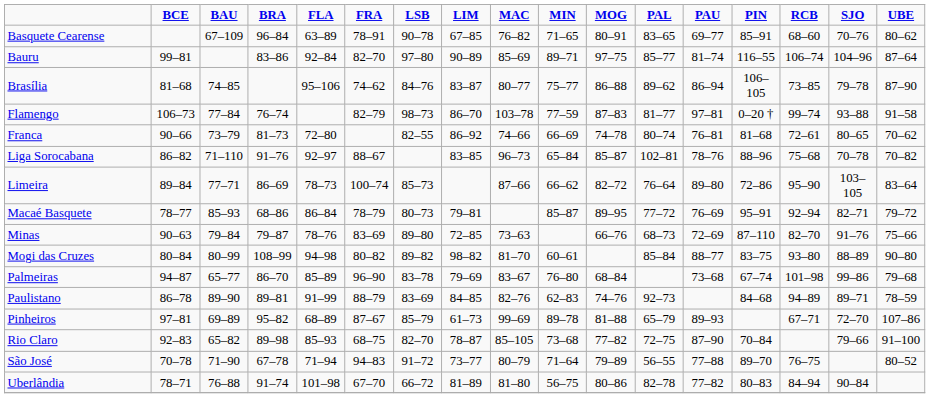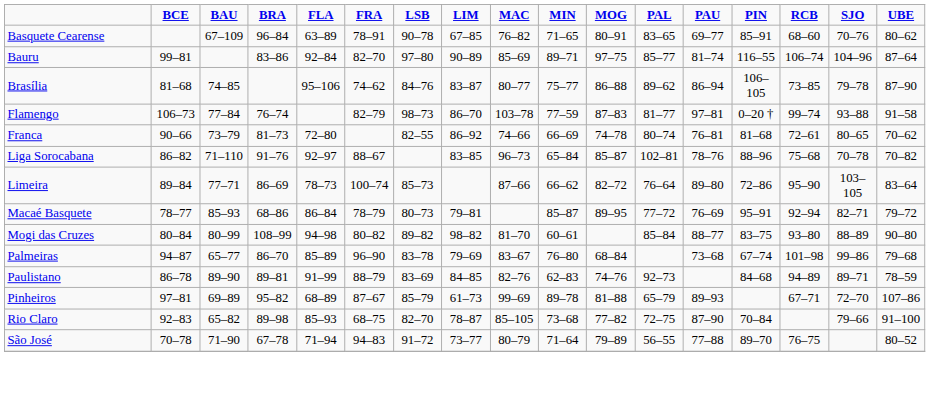 <table style="font-size: 85%; text-align: center" class="wikitable">
 <tr>
 <td width=150></td>
 <td align="center" width=45><strong><a href='#'>BCE</a></strong></td>
 <td width=45><strong><a href='#'>BAU</a></strong></td>
 <td width=45><strong><a href='#'>BRA</a></strong></td>
 <td width=45><strong><a href='#'>FLA</a></strong></td>
 <td width=45><strong><a href='#'>FRA</a></strong></td>
 <td width=45><strong><a href='#'>LSB</a></strong></td>
 <td width=45><strong><a href='#'>LIM</a></strong></td>
 <td width=45><strong><a href='#'>MAC</a></strong></td>
 <td width=45><strong><a href='#'>MIN</a></strong></td>
 <td width=45><strong><a href='#'>MOG</a></strong></td>
 <td width=45><strong><a href='#'>PAL</a></strong></td>
 <td width=45><strong><a href='#'>PAU</a></strong></td>
 <td width=45><strong><a href='#'>PIN</a></strong></td>
 <td width=45><strong><a href='#'>RCB</a></strong></td>
 <td width=45><strong><a href='#'>SJO</a></strong></td>
 <td width=45><strong><a href='#'>UBE</a></strong></td>
 </tr>
 <tr>
 <td align=left><a href='#'>Basquete Cearense</a></td>
 <td></td>
 <td>67–109</td>
 <td>96–84</td>
 <td>63–89</td>
 <td>78–91</td>
 <td>90–78</td>
 <td>67–85</td>
 <td>76–82</td>
 <td>71–65</td>
 <td>80–91</td>
 <td>83–65</td>
 <td>69–77</td>
 <td>85–91</td>
 <td>68–60</td>
 <td>70–76</td>
 <td>80–62</td>
 </tr>
 <tr>
 <td align=left><a href='#'>Bauru</a></td>
 <td>99–81</td>
 <td></td>
 <td>83–86</td>
 <td>92–84</td>
 <td>82–70</td>
 <td>97–80</td>
 <td>90–89</td>
 <td>85–69</td>
 <td>89–71</td>
 <td>97–75</td>
 <td>85–77</td>
 <td>81–74</td>
 <td>116–55</td>
 <td>106–74</td>
 <td>104–96</td>
 <td>87–64</td>
 </tr>
 <tr>
 <td align=left><a href='#'>Brasília</a></td>
 <td>81–68</td>
 <td>74–85</td>
 <td></td>
 <td>95–106</td>
 <td>74–62</td>
 <td>84–76</td>
 <td>83–87</td>
 <td>80–77</td>
 <td>75–77</td>
 <td>86–88</td>
 <td>89–62</td>
 <td>86–94</td>
 <td>106–105</td>
 <td>73–85</td>
 <td>79–78</td>
 <td>87–90</td>
 </tr>
 <tr>
 <td align=left><a href='#'>Flamengo</a></td>
 <td>106–73</td>
 <td>77–84</td>
 <td>76–74</td>
 <td></td>
 <td>82–79</td>
 <td>98–73</td>
 <td>86–70</td>
 <td>103–78</td>
 <td>77–59</td>
 <td>87–83</td>
 <td>81–77</td>
 <td>97–81</td>
 <td>0–20 †</td>
 <td>99–74</td>
 <td>93–88</td>
 <td>91–58</td>
 </tr>
 <tr>
 <td align=left><a href='#'>Franca</a></td>
 <td>90–66</td>
 <td>73–79</td>
 <td>81–73</td>
 <td>72–80</td>
 <td></td>
 <td>82–55</td>
 <td>86–92</td>
 <td>74–66</td>
 <td>66–69</td>
 <td>74–78</td>
 <td>80–74</td>
 <td>76–81</td>
 <td>81–68</td>
 <td>72–61</td>
 <td>80–65</td>
 <td>70–62</td>
 </tr>
 <tr>
 <td align=left><a href='#'>Liga Sorocabana</a></td>
 <td>86–82</td>
 <td>71–110</td>
 <td>91–76</td>
 <td>92–97</td>
 <td>88–67</td>
 <td></td>
 <td>83–85</td>
 <td>96–73</td>
 <td>65–84</td>
 <td>85–87</td>
 <td>102–81</td>
 <td>78–76</td>
 <td>88–96</td>
 <td>75–68</td>
 <td>70–78</td>
 <td>70–82</td>
 </tr>
 <tr>
 <td align=left><a href='#'>Limeira</a></td>
 <td>89–84</td>
 <td>77–71</td>
 <td>86–69</td>
 <td>78–73</td>
 <td>100–74</td>
 <td>85–73</td>
 <td></td>
 <td>87–66</td>
 <td>66–62</td>
 <td>82–72</td>
 <td>76–64</td>
 <td>89–80</td>
 <td>72–86</td>
 <td>95–90</td>
 <td>103–105</td>
 <td>83–64</td>
 </tr>
 <tr>
 <td align=left><a href='#'>Macaé Basquete</a></td>
 <td>78–77</td>
 <td>85–93</td>
 <td>68–86</td>
 <td>86–84</td>
 <td>78–79</td>
 <td>80–73</td>
 <td>79–81</td>
 <td></td>
 <td>85–87</td>
 <td>89–95</td>
 <td>77–72</td>
 <td>76–69</td>
 <td>95–91</td>
 <td>92–94</td>
 <td>82–71</td>
 <td>79–72</td>
 </tr>
 <tr>
-<td align=left><a href='#'>Minas</a></td>
-<td>90–63</td>
-<td>79–84</td>
-<td>79–87</td>
-<td>78–76</td>
-<td>83–69</td>
-<td>89–80</td>
-<td>72–85</td>
-<td>73–63</td>
-<td></td>
-<td>66–76</td>
-<td>68–73</td>
-<td>72–69</td>
-<td>87–110</td>
-<td>82–70</td>
-<td>91–76</td>
-<td>75–66</td>
-</tr>
-<tr>
 <td align=left><a href='#'>Mogi das Cruzes</a></td>
 <td>80–84</td>
 <td>80–99</td>
 <td>108–99</td>
 <td>94–98</td>
 <td>80–82</td>
 <td>89–82</td>
 <td>98–82</td>
 <td>81–70</td>
 <td>60–61</td>
 <td></td>
 <td>85–84</td>
 <td>88–77</td>
 <td>83–75</td>
 <td>93–80</td>
 <td>88–89</td>
 <td>90–80</td>
 </tr>
 <tr>
 <td align=left><a href='#'>Palmeiras</a></td>
 <td>94–87</td>
 <td>65–77</td>
 <td>86–70</td>
 <td>85–89</td>
 <td>96–90</td>
 <td>83–78</td>
 <td>79–69</td>
 <td>83–67</td>
 <td>76–80</td>
 <td>68–84</td>
 <td></td>
 <td>73–68</td>
 <td>67–74</td>
 <td>101–98</td>
 <td>99–86</td>
 <td>79–68</td>
 </tr>
 <tr>
 <td align=left><a href='#'>Paulistano</a></td>
 <td>86–78</td>
 <td>89–90</td>
 <td>89–81</td>
 <td>91–99</td>
 <td>88–79</td>
 <td>83–69</td>
 <td>84–85</td>
 <td>82–76</td>
 <td>62–83</td>
 <td>74–76</td>
 <td>92–73</td>
 <td></td>
 <td>84–68</td>
 <td>94–89</td>
 <td>89–71</td>
 <td>78–59</td>
 </tr>
 <tr>
 <td align=left><a href='#'>Pinheiros</a></td>
 <td>97–81</td>
 <td>69–89</td>
 <td>95–82</td>
 <td>68–89</td>
 <td>87–67</td>
 <td>85–79</td>
 <td>61–73</td>
 <td>99–69</td>
 <td>89–78</td>
 <td>81–88</td>
 <td>65–79</td>
 <td>89–93</td>
 <td></td>
 <td>67–71</td>
 <td>72–70</td>
 <td>107–86</td>
 </tr>
 <tr>
 <td align=left><a href='#'>Rio Claro</a></td>
 <td>92–83</td>
 <td>65–82</td>
 <td>89–98</td>
 <td>85–93</td>
 <td>68–75</td>
 <td>82–70</td>
 <td>78–87</td>
 <td>85–105</td>
 <td>73–68</td>
 <td>77–82</td>
 <td>72–75</td>
 <td>87–90</td>
 <td>70–84</td>
 <td></td>
 <td>79–66</td>
 <td>91–100</td>
 </tr>
 <tr>
 <td align=left><a href='#'>São José</a></td>
 <td>70–78</td>
 <td>71–90</td>
 <td>67–78</td>
 <td>71–94</td>
 <td>94–83</td>
 <td>91–72</td>
 <td>73–77</td>
 <td>80–79</td>
 <td>71–64</td>
 <td>79–89</td>
 <td>56–55</td>
 <td>77–88</td>
 <td>89–70</td>
 <td>76–75</td>
 <td></td>
 <td>80–52</td>
 </tr>
 <tr>
-<td align=left><a href='#'>Uberlândia</a></td>
-<td>78–71</td>
-<td>76–88</td>
-<td>91–74</td>
-<td>101–98</td>
-<td>67–70</td>
-<td>66–72</td>
-<td>81–89</td>
-<td>81–80</td>
-<td>56–75</td>
-<td>80–86</td>
-<td>82–78</td>
-<td>77–82</td>
-<td>80–83</td>
-<td>84–94</td>
-<td>90–84</td>
-<td></td>
-</tr>
-<tr>
 </tr>
 </table>
